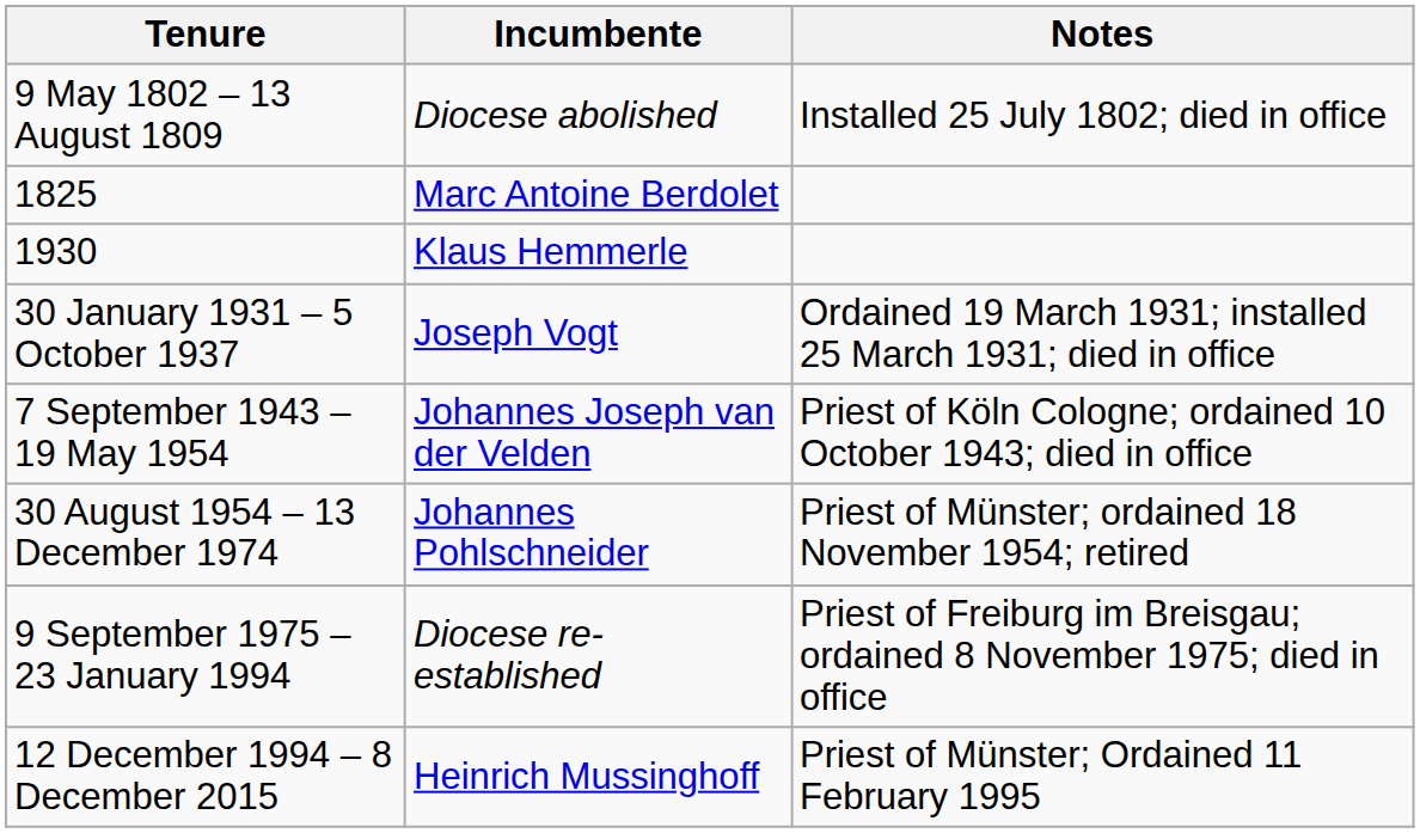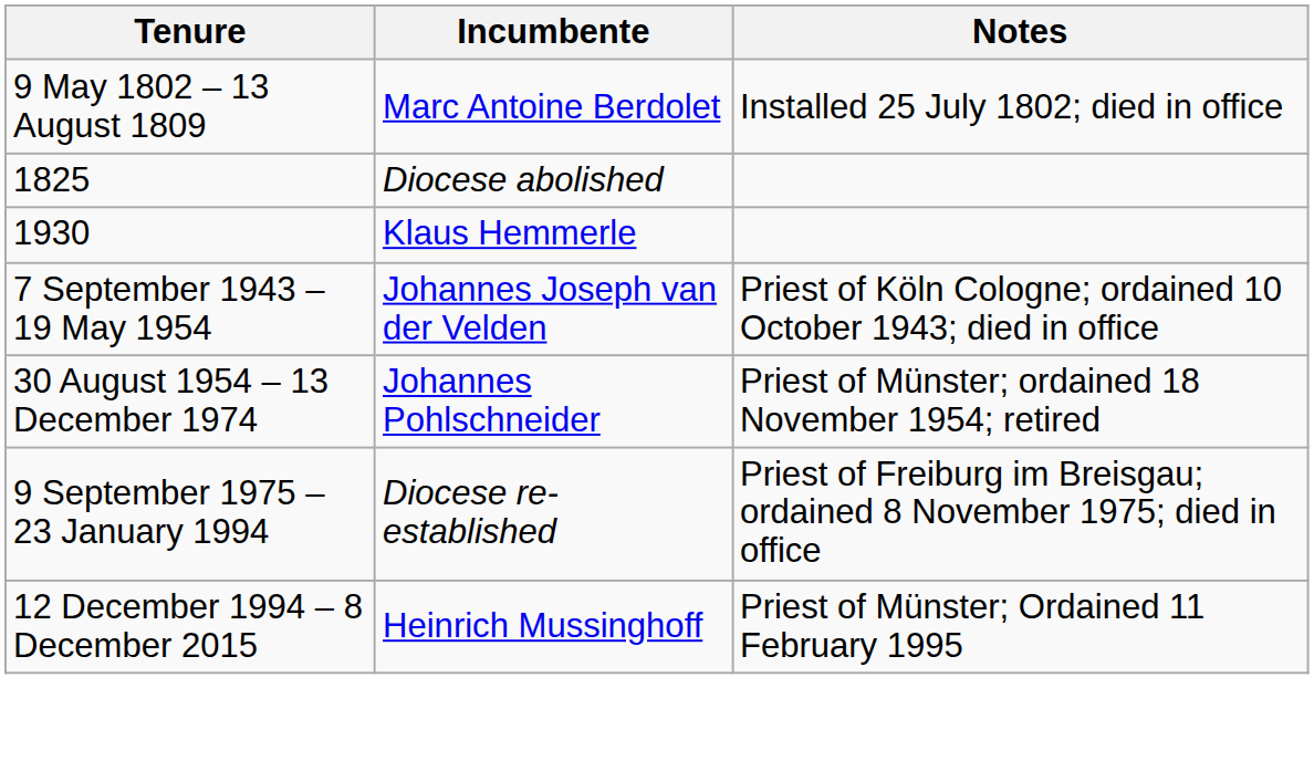 <table class="wikitable">
 <tr>
 <th>Tenure</th>
 <th>Incumbente</th>
 <th>Notes</th>
 </tr>
 <tr>
 <td>9 May 1802 – 13 August 1809</td>
-<td><em>Diocese abolished</em></td>
+<td><a href='#'>Marc Antoine Berdolet</a></td>
 <td>Installed 25 July 1802; died in office</td>
 </tr>
 <tr>
 <td>1825</td>
-<td><a href='#'>Marc Antoine Berdolet</a></td>
+<td><em>Diocese abolished</em></td>
 <td> </td>
 </tr>
 <tr>
 <td>1930</td>
 <td><a href='#'>Klaus Hemmerle</a></td>
 <td> </td>
-</tr>
-<tr>
-<td>30 January 1931 – 5 October 1937</td>
-<td><a href='#'>Joseph Vogt</a></td>
-<td>Ordained 19 March 1931; installed 25 March 1931; died in office</td>
 </tr>
 <tr>
 <td>7 September 1943 – 19 May 1954</td>
 <td><a href='#'>Johannes Joseph van der Velden</a></td>
 <td>Priest of Köln Cologne; ordained 10 October 1943; died in office</td>
 </tr>
 <tr>
 <td>30 August 1954 – 13 December 1974</td>
 <td><a href='#'>Johannes Pohlschneider</a></td>
 <td>Priest of Münster; ordained 18 November 1954; retired</td>
 </tr>
 <tr>
 <td>9 September 1975 – 23 January 1994</td>
 <td><em>Diocese re-established</em></td>
 <td>Priest of Freiburg im Breisgau; ordained 8 November 1975; died in office</td>
 </tr>
 <tr>
 <td>12 December 1994 – 8 December 2015</td>
 <td><a href='#'>Heinrich Mussinghoff</a></td>
 <td>Priest of Münster; Ordained 11 February 1995</td>
 </tr>
 </table>
